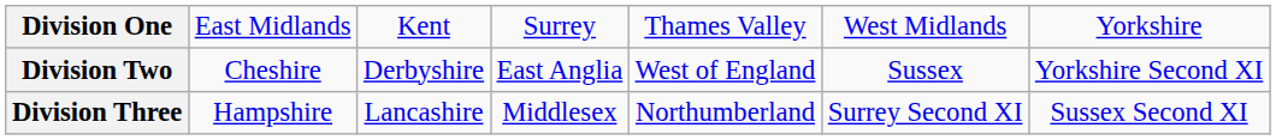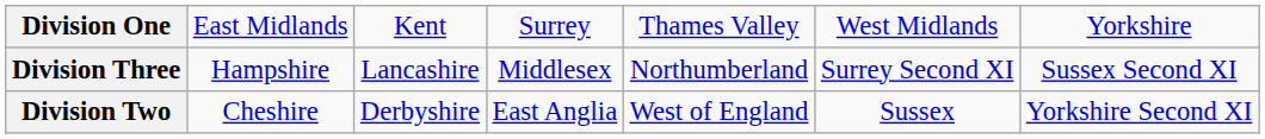 <table class="wikitable" style="text-align: center" style="font-size: 95%; border: 1px #aaaaaa solid; border-collapse: collapse; clear:center;">
 <tr>
 <th>Division One</th>
 <td><a href='#'>East Midlands</a></td>
 <td><a href='#'>Kent</a></td>
 <td><a href='#'>Surrey</a></td>
 <td><a href='#'>Thames Valley</a></td>
 <td><a href='#'>West Midlands</a></td>
 <td><a href='#'>Yorkshire</a></td>
 </tr>
 <tr>
+<th>Division Three</th>
+<td><a href='#'>Hampshire</a></td>
+<td><a href='#'>Lancashire</a></td>
+<td><a href='#'>Middlesex</a></td>
+<td><a href='#'>Northumberland</a></td>
+<td><a href='#'>Surrey Second XI</a></td>
+<td><a href='#'>Sussex Second XI</a></td>
+</tr>
+<tr>
 <th>Division Two</th>
 <td><a href='#'>Cheshire</a></td>
 <td><a href='#'>Derbyshire</a></td>
 <td><a href='#'>East Anglia</a></td>
 <td><a href='#'>West of England</a></td>
 <td><a href='#'>Sussex</a></td>
 <td><a href='#'>Yorkshire Second XI</a></td>
 </tr>
-<tr>
-<th>Division Three</th>
-<td><a href='#'>Hampshire</a></td>
-<td><a href='#'>Lancashire</a></td>
-<td><a href='#'>Middlesex</a></td>
-<td><a href='#'>Northumberland</a></td>
-<td><a href='#'>Surrey Second XI</a></td>
-<td><a href='#'>Sussex Second XI</a></td>
-</tr>
 </table>
